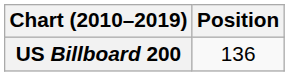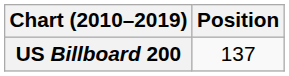 <table class="wikitable plainrowheaders" style="text-align:center">
 <tr>
 <th scope="col">Chart (2010–2019)</th>
 <th scope="col">Position</th>
 </tr>
 <tr>
 <th scope="row">US <em>Billboard</em> 200</th>
-<td>136</td>
+<td>137</td>
 </tr>
 </table>
